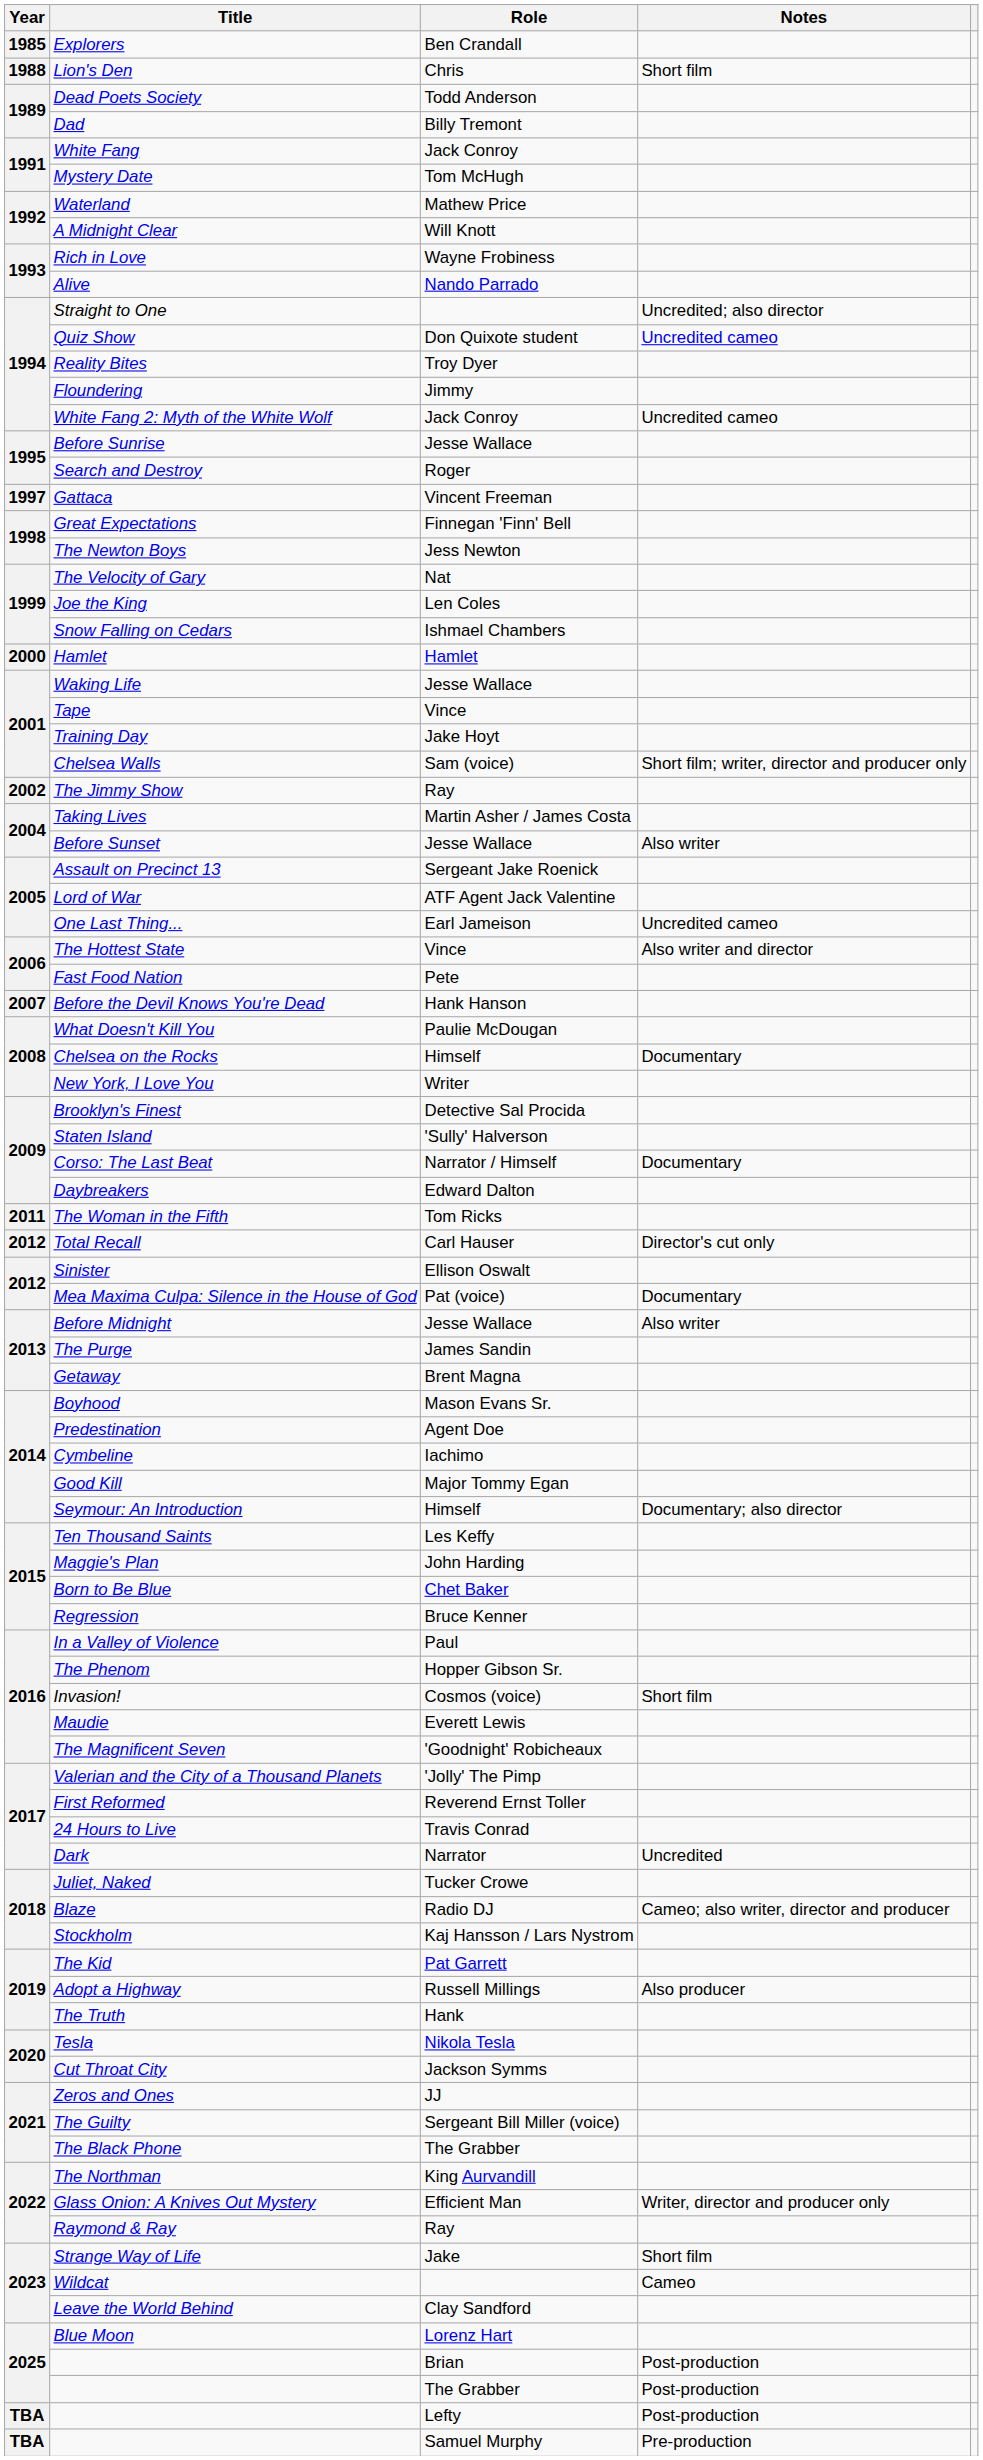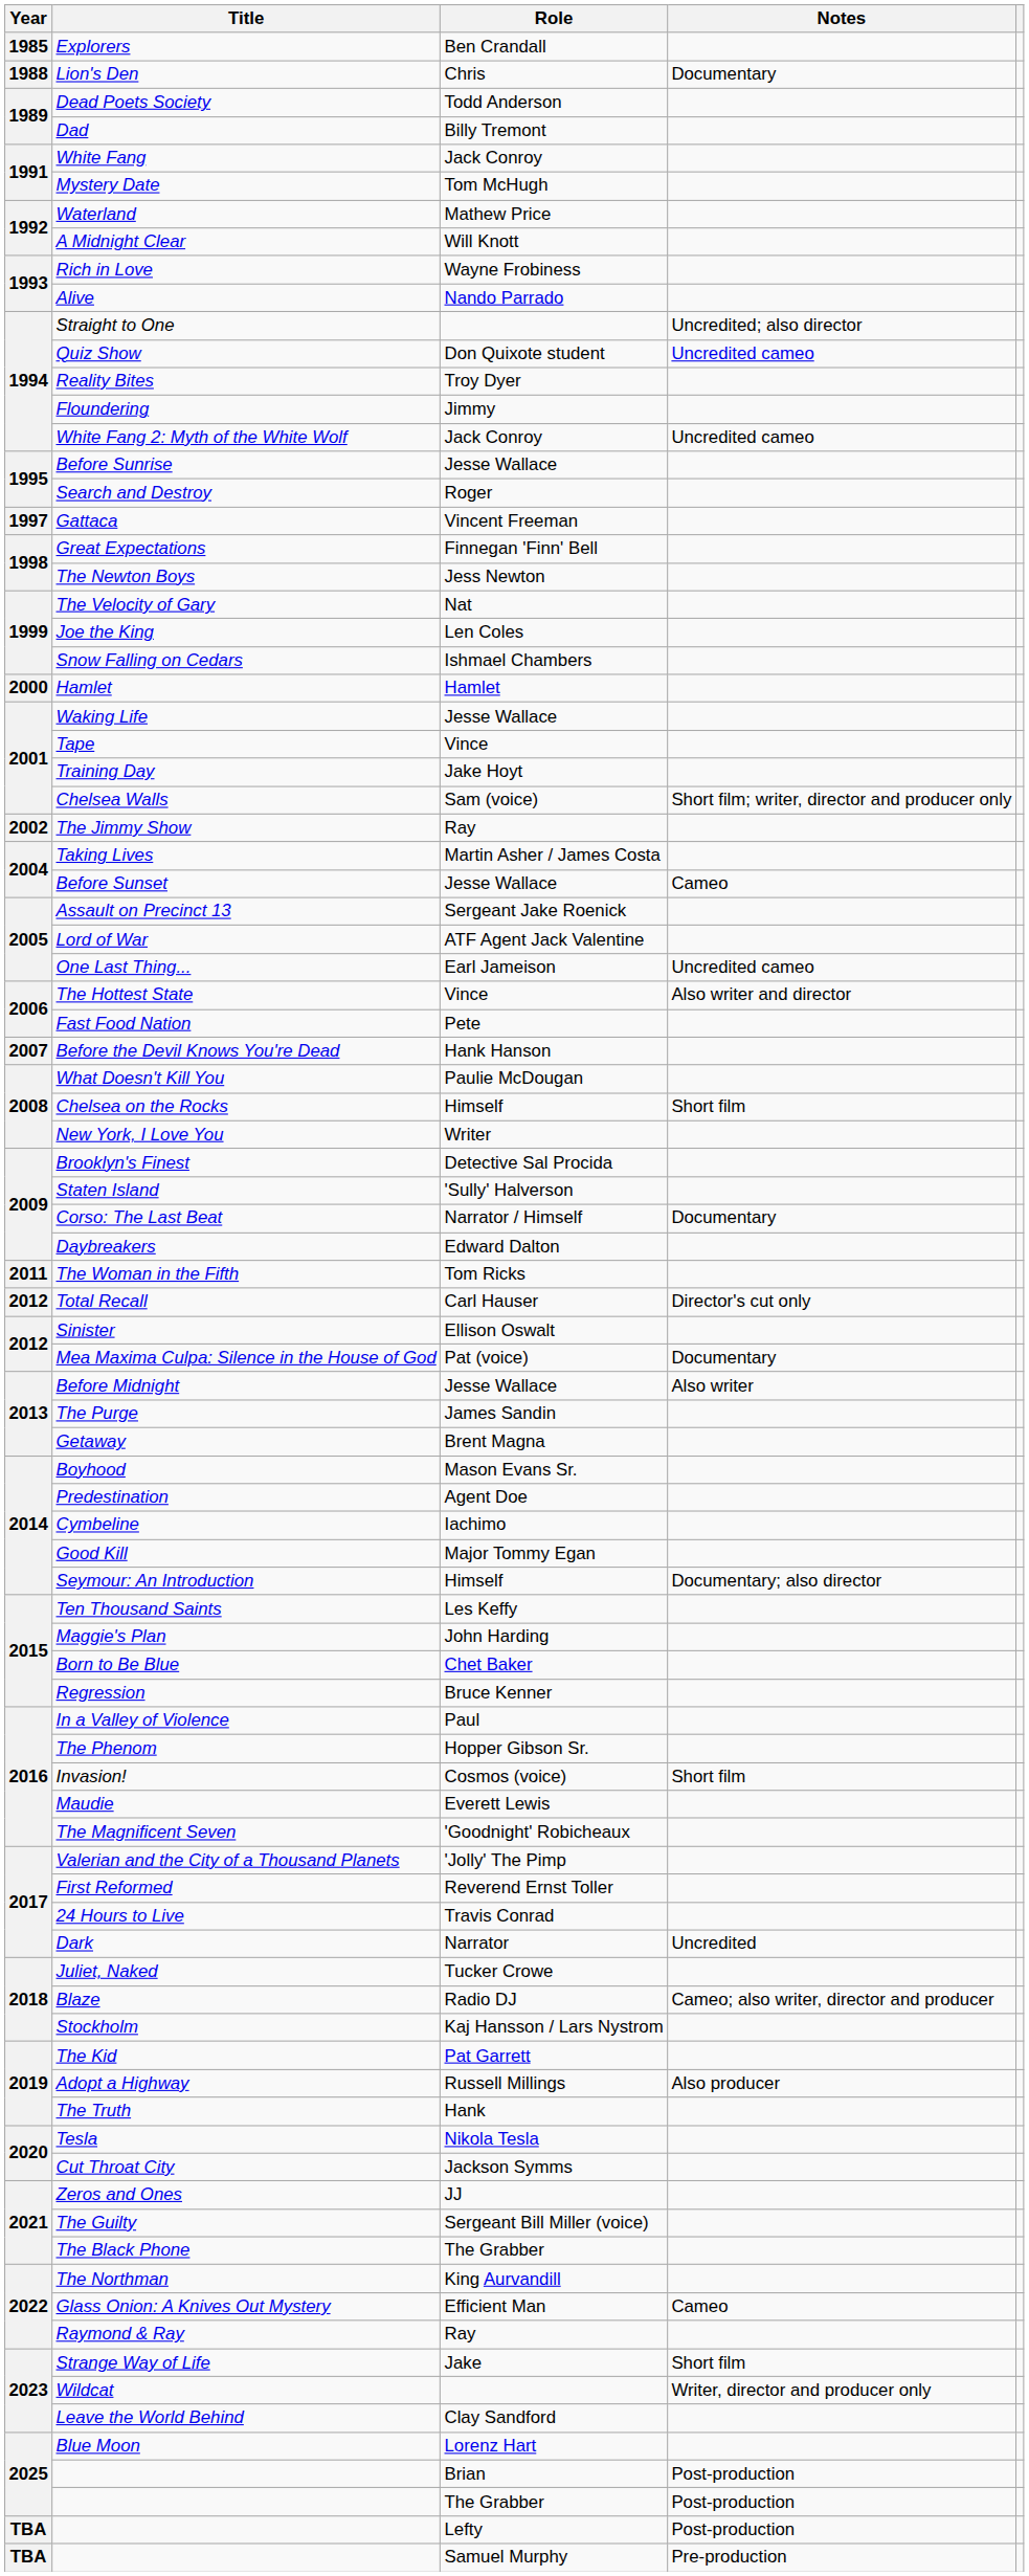 <table class="wikitable plainrowheaders sortable" style="margin-right: 0;">
 <tr>
 <th scope="col">Year</th>
 <th scope="col">Title</th>
 <th scope="col">Role</th>
 <th scope="col" class="unsortable">Notes</th>
 <th scope="col" class="unsortable"></th>
 </tr>
 <tr>
 <th scope="row">1985</th>
 <td><em><a href='#'>Explorers</a></em></td>
 <td>Ben Crandall</td>
 <td></td>
 <td></td>
 </tr>
 <tr>
 <th scope="row">1988</th>
 <td><em><a href='#'>Lion's Den</a></em></td>
 <td>Chris</td>
-<td>Short film</td>
+<td>Documentary</td>
 <td></td>
 </tr>
 <tr>
 <th scope="row" rowspan="2">1989</th>
 <td><em><a href='#'>Dead Poets Society</a></em></td>
 <td>Todd Anderson</td>
 <td></td>
 <td></td>
 </tr>
 <tr>
 <td><em><a href='#'>Dad</a></em></td>
 <td>Billy Tremont</td>
 <td></td>
 <td></td>
 </tr>
 <tr>
 <th scope="row" rowspan="2">1991</th>
 <td><em><a href='#'>White Fang</a></em></td>
 <td>Jack Conroy</td>
 <td></td>
 <td></td>
 </tr>
 <tr>
 <td><em><a href='#'>Mystery Date</a></em></td>
 <td>Tom McHugh</td>
 <td></td>
 <td></td>
 </tr>
 <tr>
 <th scope="row" rowspan="2">1992</th>
 <td><em><a href='#'>Waterland</a></em></td>
 <td>Mathew Price</td>
 <td></td>
 <td></td>
 </tr>
 <tr>
 <td><em><a href='#'>A Midnight Clear</a></em></td>
 <td>Will Knott</td>
 <td></td>
 <td></td>
 </tr>
 <tr>
 <th scope="row" rowspan="2">1993</th>
 <td><em><a href='#'>Rich in Love</a></em></td>
 <td>Wayne Frobiness</td>
 <td></td>
 <td></td>
 </tr>
 <tr>
 <td><em><a href='#'>Alive</a></em></td>
 <td><a href='#'>Nando Parrado</a></td>
 <td></td>
 <td></td>
 </tr>
 <tr>
 <th scope="row" rowspan="5">1994</th>
 <td><em>Straight to One</em></td>
 <td></td>
 <td>Uncredited; also director</td>
 <td></td>
 </tr>
 <tr>
 <td><em><a href='#'>Quiz Show</a></em></td>
 <td>Don Quixote student</td>
 <td><a href='#'>Uncredited cameo</a></td>
 <td></td>
 </tr>
 <tr>
 <td><em><a href='#'>Reality Bites</a></em></td>
 <td>Troy Dyer</td>
 <td></td>
 <td></td>
 </tr>
 <tr>
 <td><em><a href='#'>Floundering</a></em></td>
 <td>Jimmy</td>
 <td></td>
 <td></td>
 </tr>
 <tr>
 <td><em><a href='#'>White Fang 2: Myth of the White Wolf</a></em></td>
 <td>Jack Conroy</td>
 <td>Uncredited cameo</td>
 <td></td>
 </tr>
 <tr>
 <th scope="row" rowspan="2">1995</th>
 <td><em><a href='#'>Before Sunrise</a></em></td>
 <td>Jesse Wallace</td>
 <td></td>
 <td></td>
 </tr>
 <tr>
 <td><em><a href='#'>Search and Destroy</a></em></td>
 <td>Roger</td>
 <td></td>
 <td></td>
 </tr>
 <tr>
 <th scope="row">1997</th>
 <td><em><a href='#'>Gattaca</a></em></td>
 <td>Vincent Freeman</td>
 <td></td>
 <td></td>
 </tr>
 <tr>
 <th scope="row" rowspan="2">1998</th>
 <td><em><a href='#'>Great Expectations</a></em></td>
 <td>Finnegan 'Finn' Bell</td>
 <td></td>
 <td></td>
 </tr>
 <tr>
 <td><em><a href='#'>The Newton Boys</a></em></td>
 <td>Jess Newton</td>
 <td></td>
 <td></td>
 </tr>
 <tr>
 <th scope="row" rowspan="3">1999</th>
 <td><em><a href='#'>The Velocity of Gary</a></em></td>
 <td>Nat</td>
 <td></td>
 <td></td>
 </tr>
 <tr>
 <td><em><a href='#'>Joe the King</a></em></td>
 <td>Len Coles</td>
 <td></td>
 <td></td>
 </tr>
 <tr>
 <td><em><a href='#'>Snow Falling on Cedars</a></em></td>
 <td>Ishmael Chambers</td>
 <td></td>
 <td></td>
 </tr>
 <tr>
 <th scope="row">2000</th>
 <td><em><a href='#'>Hamlet</a></em></td>
 <td><a href='#'>Hamlet</a></td>
 <td></td>
 <td></td>
 </tr>
 <tr>
 <th scope="row" rowspan="4">2001</th>
 <td><em><a href='#'>Waking Life</a></em></td>
 <td>Jesse Wallace</td>
 <td></td>
 <td></td>
 </tr>
 <tr>
 <td><em><a href='#'>Tape</a></em></td>
 <td>Vince</td>
 <td></td>
 <td></td>
 </tr>
 <tr>
 <td><em><a href='#'>Training Day</a></em></td>
 <td>Jake Hoyt</td>
 <td></td>
 <td></td>
 </tr>
 <tr>
 <td><em><a href='#'>Chelsea Walls</a></em></td>
 <td>Sam (voice)</td>
 <td>Short film; writer, director and producer only</td>
 <td></td>
 </tr>
 <tr>
 <th scope="row">2002</th>
 <td><em><a href='#'>The Jimmy Show</a></em></td>
 <td>Ray</td>
 <td></td>
 <td></td>
 </tr>
 <tr>
 <th scope="row" rowspan="2">2004</th>
 <td><em><a href='#'>Taking Lives</a></em></td>
 <td>Martin Asher / James Costa</td>
 <td></td>
 <td></td>
 </tr>
 <tr>
 <td><em><a href='#'>Before Sunset</a></em></td>
 <td>Jesse Wallace</td>
-<td>Also writer</td>
+<td>Cameo</td>
 <td></td>
 </tr>
 <tr>
 <th scope="row" rowspan="3">2005</th>
 <td><em><a href='#'>Assault on Precinct 13</a></em></td>
 <td>Sergeant Jake Roenick</td>
 <td></td>
 <td></td>
 </tr>
 <tr>
 <td><em><a href='#'>Lord of War</a></em></td>
 <td>ATF Agent Jack Valentine</td>
 <td></td>
 <td></td>
 </tr>
 <tr>
 <td><em><a href='#'>One Last Thing...</a></em></td>
 <td>Earl Jameison</td>
 <td>Uncredited cameo</td>
 <td></td>
 </tr>
 <tr>
 <th scope="row" rowspan="2">2006</th>
 <td><em><a href='#'>The Hottest State</a></em></td>
 <td>Vince</td>
 <td>Also writer and director</td>
 <td></td>
 </tr>
 <tr>
 <td><em><a href='#'>Fast Food Nation</a></em></td>
 <td>Pete</td>
 <td></td>
 <td></td>
 </tr>
 <tr>
 <th scope="row">2007</th>
 <td><em><a href='#'>Before the Devil Knows You're Dead</a></em></td>
 <td>Hank Hanson</td>
 <td></td>
 <td></td>
 </tr>
 <tr>
 <th scope="row" rowspan="3">2008</th>
 <td><em><a href='#'>What Doesn't Kill You</a></em></td>
 <td>Paulie McDougan</td>
 <td></td>
 <td></td>
 </tr>
 <tr>
 <td><em><a href='#'>Chelsea on the Rocks</a></em></td>
 <td>Himself</td>
-<td>Documentary</td>
+<td>Short film</td>
 <td></td>
 </tr>
 <tr>
 <td><em><a href='#'>New York, I Love You</a></em></td>
 <td>Writer</td>
 <td></td>
 <td></td>
 </tr>
 <tr>
 <th scope="row" rowspan="4">2009</th>
 <td><em><a href='#'>Brooklyn's Finest</a></em></td>
 <td>Detective Sal Procida</td>
 <td></td>
 <td></td>
 </tr>
 <tr>
 <td><em><a href='#'>Staten Island</a></em></td>
 <td>'Sully' Halverson</td>
 <td></td>
 <td></td>
 </tr>
 <tr>
 <td><em><a href='#'>Corso: The Last Beat</a></em></td>
 <td>Narrator / Himself</td>
 <td>Documentary</td>
 <td></td>
 </tr>
 <tr>
 <td><em><a href='#'>Daybreakers</a></em></td>
 <td>Edward Dalton</td>
 <td></td>
 <td></td>
 </tr>
 <tr>
 <th scope="row">2011</th>
 <td><em><a href='#'>The Woman in the Fifth</a></em></td>
 <td>Tom Ricks</td>
 <td></td>
 <td></td>
 </tr>
 <tr>
 <th scope="row">2012</th>
 <td><em><a href='#'>Total Recall</a></em></td>
 <td>Carl Hauser</td>
 <td>Director's cut only</td>
 <td></td>
 </tr>
 <tr>
 <th scope="row" rowspan="2">2012</th>
 <td><em><a href='#'>Sinister</a></em></td>
 <td>Ellison Oswalt</td>
 <td></td>
 <td></td>
 </tr>
 <tr>
 <td><em><a href='#'>Mea Maxima Culpa: Silence in the House of God</a></em></td>
 <td>Pat (voice)</td>
 <td>Documentary</td>
 <td></td>
 </tr>
 <tr>
 <th scope="row" rowspan="3">2013</th>
 <td><em><a href='#'>Before Midnight</a></em></td>
 <td>Jesse Wallace</td>
 <td>Also writer</td>
 <td></td>
 </tr>
 <tr>
 <td><em><a href='#'>The Purge</a></em></td>
 <td>James Sandin</td>
 <td></td>
 <td></td>
 </tr>
 <tr>
 <td><em><a href='#'>Getaway</a></em></td>
 <td>Brent Magna</td>
 <td></td>
 <td></td>
 </tr>
 <tr>
 <th scope="row" rowspan="5">2014</th>
 <td><em><a href='#'>Boyhood</a></em></td>
 <td>Mason Evans Sr.</td>
 <td></td>
 <td></td>
 </tr>
 <tr>
 <td><em><a href='#'>Predestination</a></em></td>
 <td>Agent Doe</td>
 <td></td>
 <td></td>
 </tr>
 <tr>
 <td><em><a href='#'>Cymbeline</a></em></td>
 <td>Iachimo</td>
 <td></td>
 <td></td>
 </tr>
 <tr>
 <td><em><a href='#'>Good Kill</a></em></td>
 <td>Major Tommy Egan</td>
 <td></td>
 <td></td>
 </tr>
 <tr>
 <td><em><a href='#'>Seymour: An Introduction</a></em></td>
 <td>Himself</td>
 <td>Documentary; also director</td>
 <td></td>
 </tr>
 <tr>
 <th scope="row" rowspan="4">2015</th>
 <td><em><a href='#'>Ten Thousand Saints</a></em></td>
 <td>Les Keffy</td>
 <td></td>
 <td></td>
 </tr>
 <tr>
 <td><em><a href='#'>Maggie's Plan</a></em></td>
 <td>John Harding</td>
 <td></td>
 <td></td>
 </tr>
 <tr>
 <td><em><a href='#'>Born to Be Blue</a></em></td>
 <td><a href='#'>Chet Baker</a></td>
 <td></td>
 <td></td>
 </tr>
 <tr>
 <td><em><a href='#'>Regression</a></em></td>
 <td>Bruce Kenner</td>
 <td></td>
 <td></td>
 </tr>
 <tr>
 <th scope="row" rowspan="5">2016</th>
 <td><em><a href='#'>In a Valley of Violence</a></em></td>
 <td>Paul</td>
 <td></td>
 <td></td>
 </tr>
 <tr>
 <td><em><a href='#'>The Phenom</a></em></td>
 <td>Hopper Gibson Sr.</td>
 <td></td>
 <td></td>
 </tr>
 <tr>
 <td><em>Invasion!</em></td>
 <td>Cosmos (voice)</td>
 <td>Short film</td>
 <td></td>
 </tr>
 <tr>
 <td><em><a href='#'>Maudie</a></em></td>
 <td>Everett Lewis</td>
 <td></td>
 <td></td>
 </tr>
 <tr>
 <td><em><a href='#'>The Magnificent Seven</a></em></td>
 <td>'Goodnight' Robicheaux</td>
 <td></td>
 <td></td>
 </tr>
 <tr>
 <th scope="row" rowspan="4">2017</th>
 <td><em><a href='#'>Valerian and the City of a Thousand Planets</a></em></td>
 <td>'Jolly' The Pimp</td>
 <td></td>
 <td></td>
 </tr>
 <tr>
 <td><em><a href='#'>First Reformed</a></em></td>
 <td>Reverend Ernst Toller</td>
 <td></td>
 <td></td>
 </tr>
 <tr>
 <td><em><a href='#'>24 Hours to Live</a></em></td>
 <td>Travis Conrad</td>
 <td></td>
 <td></td>
 </tr>
 <tr>
 <td><em><a href='#'>Dark</a></em></td>
 <td>Narrator</td>
 <td>Uncredited</td>
 <td></td>
 </tr>
 <tr>
 <th scope="row" rowspan="3">2018</th>
 <td><em><a href='#'>Juliet, Naked</a></em></td>
 <td>Tucker Crowe</td>
 <td></td>
 <td></td>
 </tr>
 <tr>
 <td><em><a href='#'>Blaze</a></em></td>
 <td>Radio DJ</td>
 <td>Cameo; also writer, director and producer</td>
 <td></td>
 </tr>
 <tr>
 <td><em><a href='#'>Stockholm</a></em></td>
 <td>Kaj Hansson / Lars Nystrom</td>
 <td></td>
 <td></td>
 </tr>
 <tr>
 <th scope="row" rowspan="3">2019</th>
 <td><em><a href='#'>The Kid</a></em></td>
 <td><a href='#'>Pat Garrett</a></td>
 <td></td>
 <td></td>
 </tr>
 <tr>
 <td><em><a href='#'>Adopt a Highway</a></em></td>
 <td>Russell Millings</td>
 <td>Also producer</td>
 <td></td>
 </tr>
 <tr>
 <td><em><a href='#'>The Truth</a></em></td>
 <td>Hank</td>
 <td></td>
 <td></td>
 </tr>
 <tr>
 <th scope="row" rowspan="2">2020</th>
 <td><em><a href='#'>Tesla</a></em></td>
 <td><a href='#'>Nikola Tesla</a></td>
 <td></td>
 <td></td>
 </tr>
 <tr>
 <td><em><a href='#'>Cut Throat City</a></em></td>
 <td>Jackson Symms</td>
 <td></td>
 <td></td>
 </tr>
 <tr>
 <th scope="row" rowspan="3">2021</th>
 <td><em><a href='#'>Zeros and Ones</a></em></td>
 <td>JJ</td>
 <td></td>
 <td></td>
 </tr>
 <tr>
 <td><em><a href='#'>The Guilty</a></em></td>
 <td>Sergeant Bill Miller (voice)</td>
 <td></td>
 <td></td>
 </tr>
 <tr>
 <td><em><a href='#'>The Black Phone</a></em></td>
 <td>The Grabber</td>
 <td></td>
 <td></td>
 </tr>
 <tr>
 <th scope="row" rowspan="3">2022</th>
 <td><em><a href='#'>The Northman</a></em></td>
 <td>King <a href='#'>Aurvandill</a></td>
 <td></td>
 <td></td>
 </tr>
 <tr>
 <td><em><a href='#'>Glass Onion: A Knives Out Mystery</a></em></td>
 <td>Efficient Man</td>
-<td>Writer, director and producer only</td>
+<td>Cameo</td>
 <td></td>
 </tr>
 <tr>
 <td><em><a href='#'>Raymond & Ray</a></em></td>
 <td>Ray</td>
 <td></td>
 <td></td>
 </tr>
 <tr>
 <th scope="row" rowspan="3">2023</th>
 <td><em><a href='#'>Strange Way of Life</a></em></td>
 <td>Jake</td>
 <td>Short film</td>
 <td></td>
 </tr>
 <tr>
 <td><em><a href='#'>Wildcat</a></em></td>
 <td></td>
-<td>Cameo</td>
+<td>Writer, director and producer only</td>
 <td></td>
 </tr>
 <tr>
 <td><em><a href='#'>Leave the World Behind</a></em></td>
 <td>Clay Sandford</td>
 <td></td>
 <td></td>
 </tr>
 <tr>
 <th rowspan="3" scope="row">2025</th>
 <td><em><a href='#'>Blue Moon</a></em></td>
 <td><a href='#'>Lorenz Hart</a></td>
 <td></td>
 <td></td>
 </tr>
 <tr>
 <td></td>
 <td>Brian</td>
 <td>Post-production</td>
 <td></td>
 </tr>
 <tr>
 <td></td>
 <td>The Grabber</td>
 <td>Post-production</td>
 <td></td>
 </tr>
 <tr>
 <th scope="row">TBA</th>
 <td></td>
 <td>Lefty</td>
 <td>Post-production</td>
 <td></td>
 </tr>
 <tr>
 <th scope="row">TBA</th>
 <td></td>
 <td>Samuel Murphy</td>
 <td>Pre-production</td>
 <td></td>
 </tr>
 </table>
